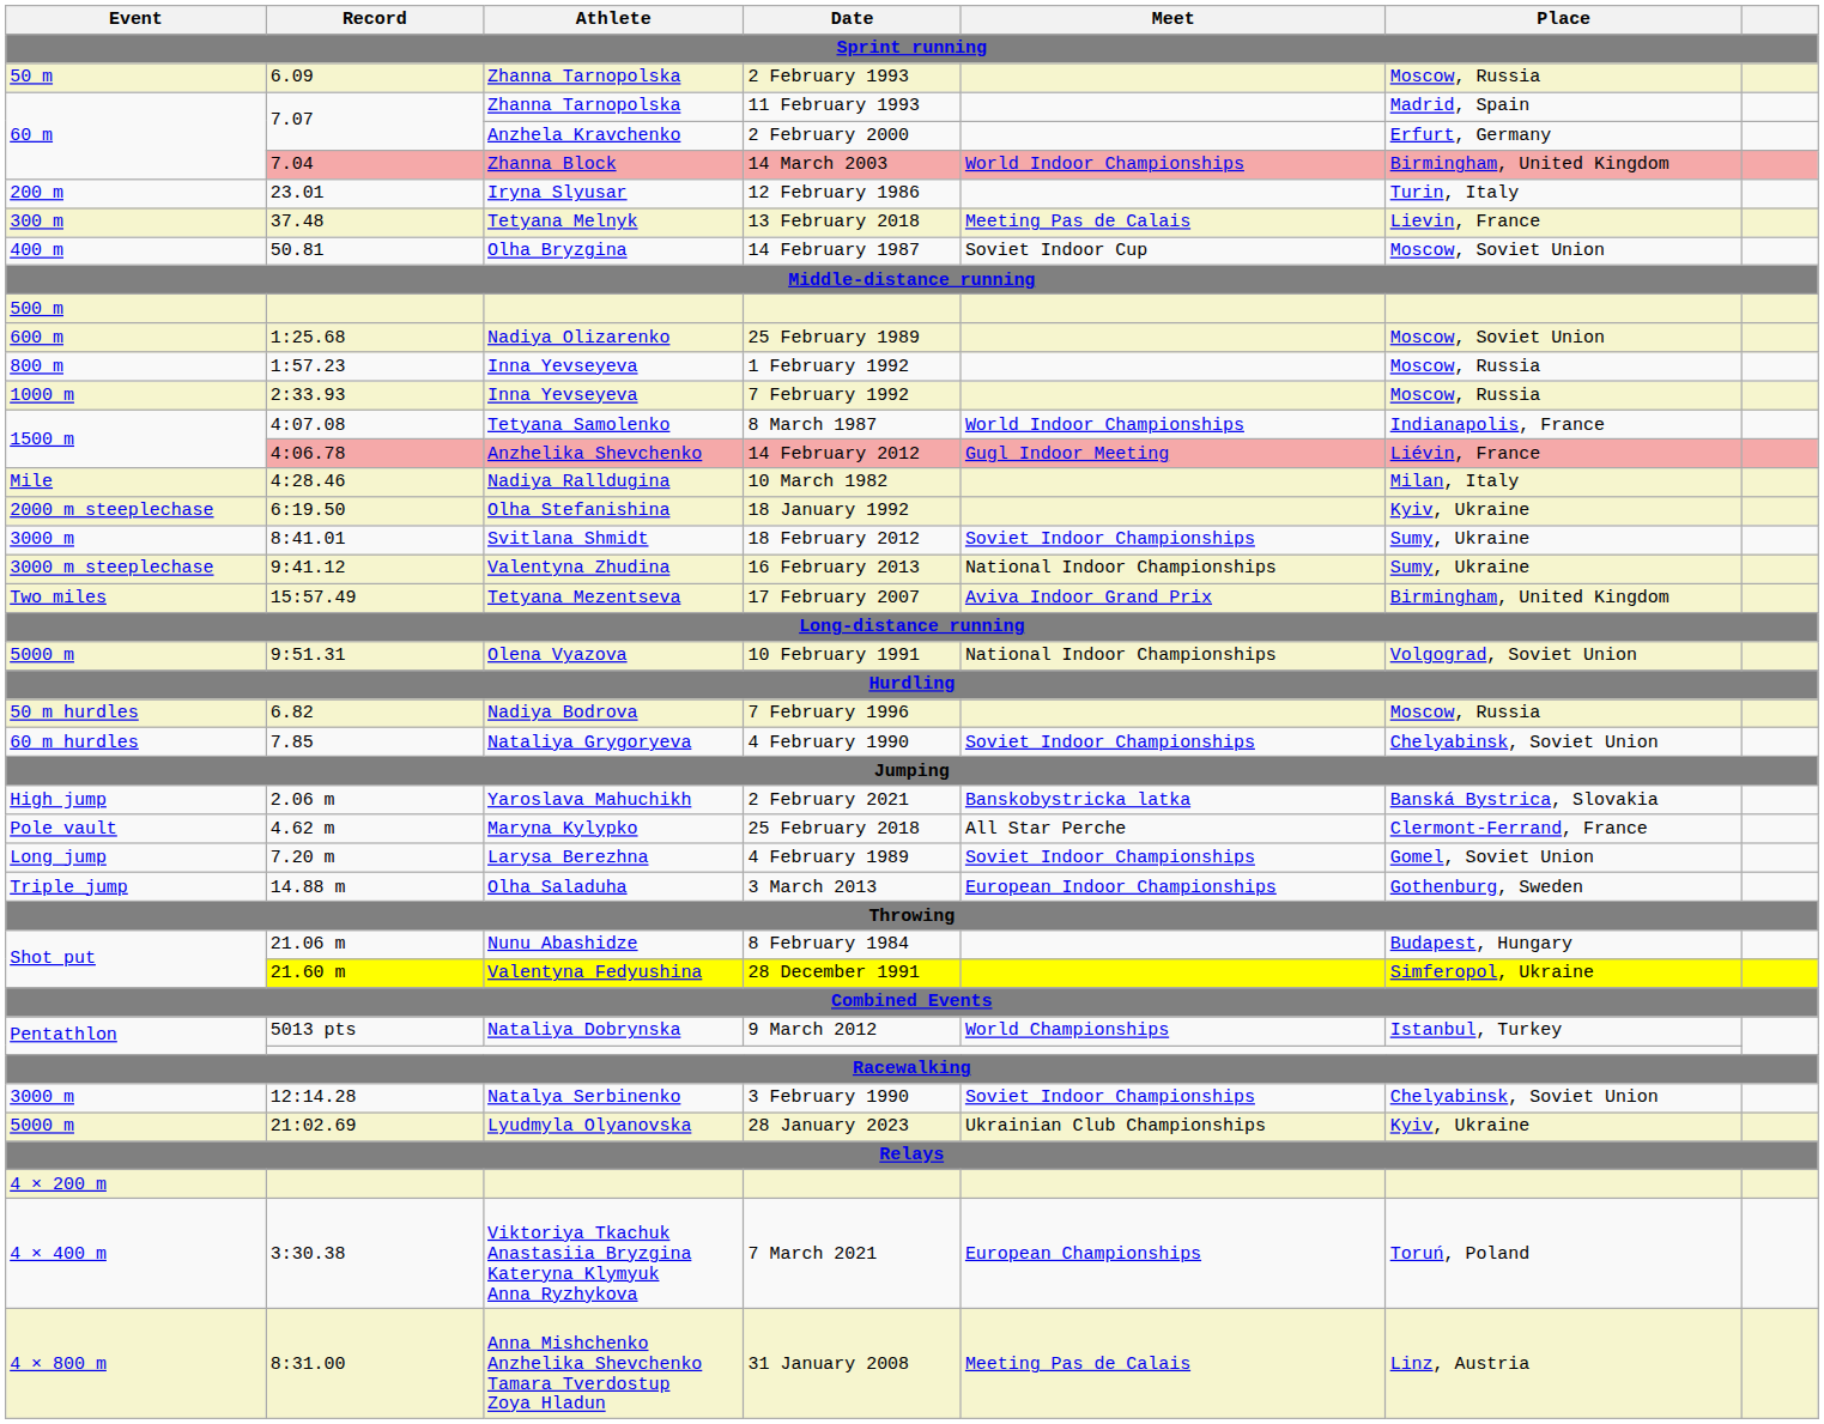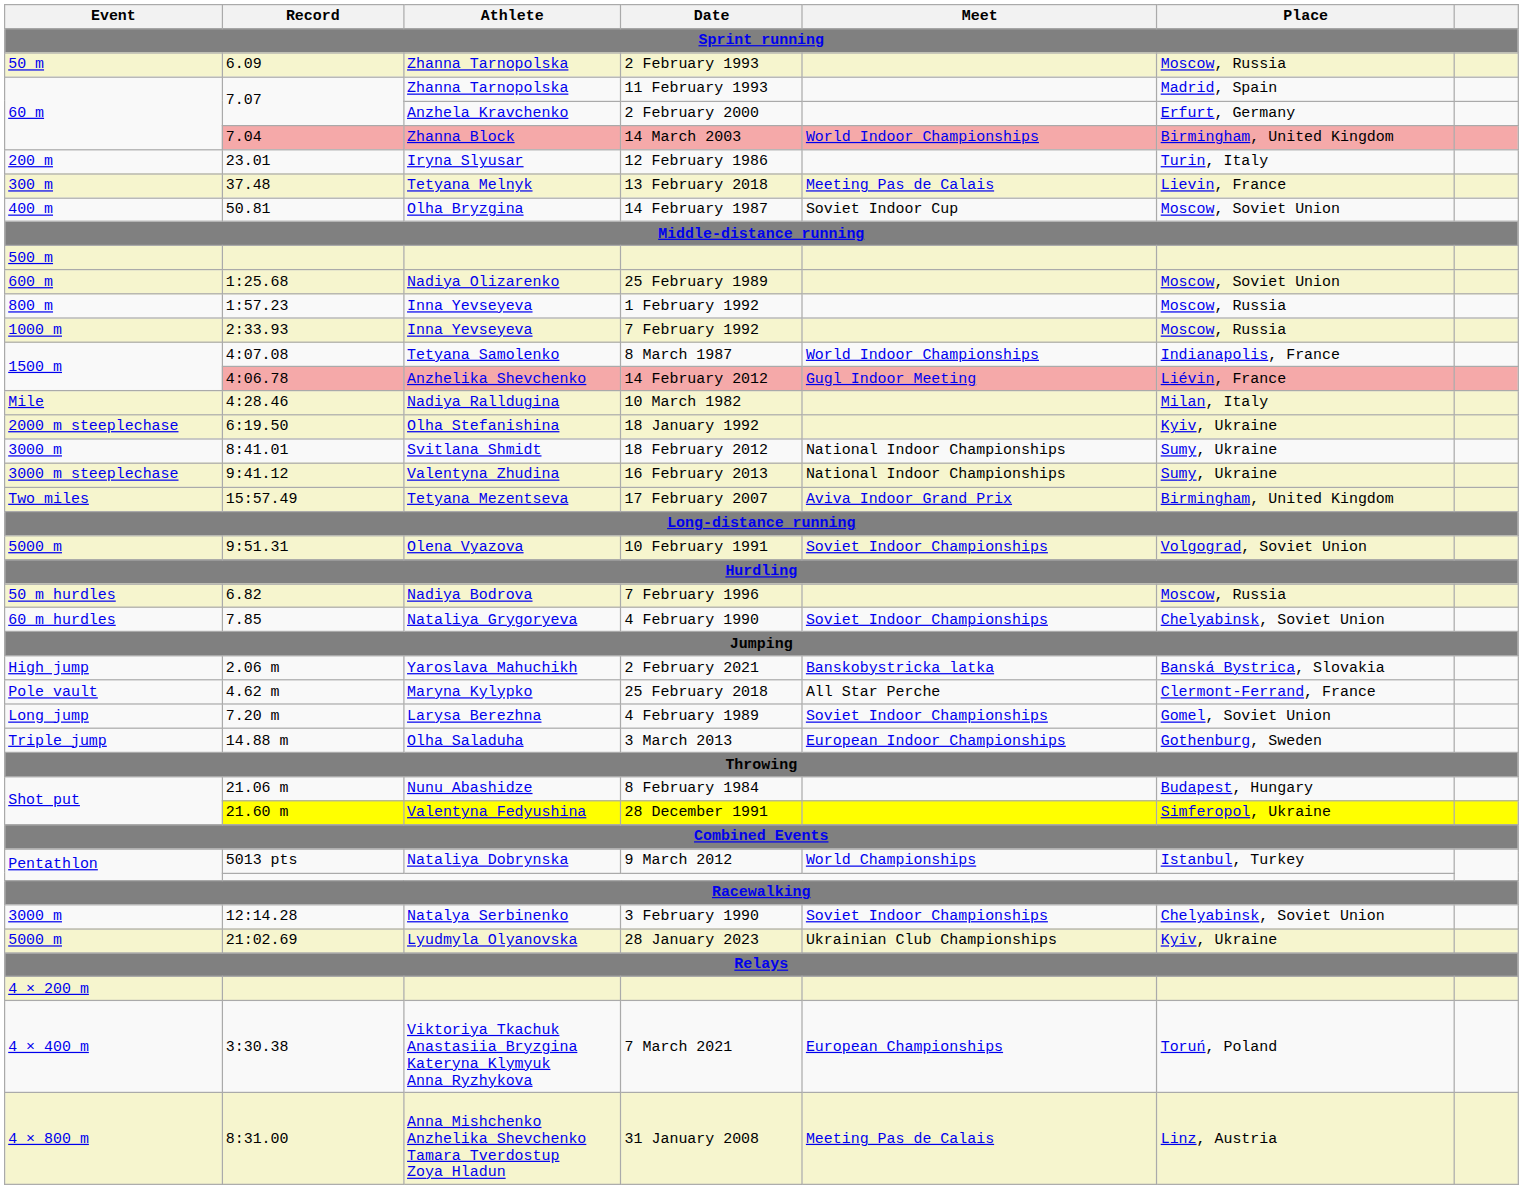 <table class="wikitable" style="font-size:95%">
 <tr>
 <th width=180>Event</th>
 <th width=150>Record</th>
 <th width=180>Athlete</th>
 <th width=150>Date</th>
 <th width=300>Meet</th>
 <th width=250>Place</th>
 <th width=50></th>
 </tr>
 <tr bgcolor="#808080">
 <td colspan=8, align=center><strong><a href='#'>Sprint running</a></strong></td>
 </tr>
 <tr style="background:#f6F5CE;">
 <td><a href='#'>50 m</a></td>
 <td>6.09</td>
 <td><a href='#'>Zhanna Tarnopolska</a></td>
 <td>2 February 1993</td>
 <td></td>
 <td><a href='#'>Moscow</a>, Russia</td>
 <td></td>
 </tr>
 <tr>
 <td rowspan=3><a href='#'>60 m</a></td>
 <td rowspan=2>7.07</td>
 <td><a href='#'>Zhanna Tarnopolska</a></td>
 <td>11 February 1993</td>
 <td></td>
 <td><a href='#'>Madrid</a>, Spain</td>
 <td></td>
 </tr>
 <tr>
 <td><a href='#'>Anzhela Kravchenko</a></td>
 <td>2 February 2000</td>
 <td></td>
 <td><a href='#'>Erfurt</a>, Germany</td>
 <td></td>
 </tr>
 <tr bgcolor=#F5A9A9>
 <td>7.04</td>
 <td><a href='#'>Zhanna Block</a></td>
 <td>14 March 2003</td>
 <td><a href='#'>World Indoor Championships</a></td>
 <td><a href='#'>Birmingham</a>, United Kingdom</td>
 <td></td>
 </tr>
 <tr>
 <td><a href='#'>200 m</a></td>
 <td>23.01</td>
 <td><a href='#'>Iryna Slyusar</a></td>
 <td>12 February 1986</td>
 <td></td>
 <td><a href='#'>Turin</a>, Italy</td>
 <td></td>
 </tr>
 <tr style="background:#f6F5CE;">
 <td><a href='#'>300 m</a></td>
 <td>37.48</td>
 <td><a href='#'>Tetyana Melnyk</a></td>
 <td>13 February 2018</td>
 <td><a href='#'>Meeting Pas de Calais</a></td>
 <td><a href='#'>Lievin</a>, France</td>
 <td align=center></td>
 </tr>
 <tr>
 <td><a href='#'>400 m</a></td>
 <td>50.81</td>
 <td><a href='#'>Olha Bryzgina</a></td>
 <td>14 February 1987</td>
 <td>Soviet Indoor Cup</td>
 <td><a href='#'>Moscow</a>, Soviet Union</td>
 <td></td>
 </tr>
 <tr bgcolor="#808080">
 <td colspan=8, align=center><strong><a href='#'>Middle-distance running</a></strong></td>
 </tr>
 <tr style="background:#f6F5CE;">
 <td><a href='#'>500 m</a></td>
 <td></td>
 <td></td>
 <td></td>
 <td></td>
 <td></td>
 <td></td>
 </tr>
 <tr style="background:#f6F5CE;">
 <td><a href='#'>600 m</a></td>
 <td>1:25.68</td>
 <td><a href='#'>Nadiya Olizarenko</a></td>
 <td>25 February 1989</td>
 <td></td>
 <td><a href='#'>Moscow</a>, Soviet Union</td>
 <td></td>
 </tr>
 <tr>
 <td><a href='#'>800 m</a></td>
 <td>1:57.23</td>
 <td><a href='#'>Inna Yevseyeva</a></td>
 <td>1 February 1992</td>
 <td></td>
 <td><a href='#'>Moscow</a>, Russia</td>
 <td></td>
 </tr>
 <tr style="background:#f6F5CE;">
 <td><a href='#'>1000 m</a></td>
 <td>2:33.93</td>
 <td><a href='#'>Inna Yevseyeva</a></td>
 <td>7 February 1992</td>
 <td></td>
 <td><a href='#'>Moscow</a>, Russia</td>
 <td></td>
 </tr>
 <tr>
 <td rowspan=2><a href='#'>1500 m</a></td>
 <td>4:07.08</td>
 <td><a href='#'>Tetyana Samolenko</a></td>
 <td>8 March 1987</td>
 <td><a href='#'>World Indoor Championships</a></td>
 <td><a href='#'>Indianapolis</a>, France</td>
 <td></td>
 </tr>
 <tr bgcolor=#F5A9A9>
 <td>4:06.78</td>
 <td><a href='#'>Anzhelika Shevchenko</a></td>
 <td>14 February 2012</td>
 <td><a href='#'>Gugl Indoor Meeting</a></td>
 <td><a href='#'>Liévin</a>, France</td>
 <td align=center></td>
 </tr>
 <tr style="background:#f6F5CE;">
 <td><a href='#'>Mile</a></td>
 <td>4:28.46</td>
 <td><a href='#'>Nadiya Ralldugina</a></td>
 <td>10 March 1982</td>
 <td></td>
 <td><a href='#'>Milan</a>, Italy</td>
 <td></td>
 </tr>
 <tr style="background:#f6F5CE;">
 <td><a href='#'>2000 m steeplechase</a></td>
 <td>6:19.50</td>
 <td><a href='#'>Olha Stefanishina</a></td>
 <td>18 January 1992</td>
 <td></td>
 <td><a href='#'>Kyiv</a>, Ukraine</td>
 <td></td>
 </tr>
 <tr>
 <td><a href='#'>3000 m</a></td>
 <td>8:41.01</td>
 <td><a href='#'>Svitlana Shmidt</a></td>
 <td>18 February 2012</td>
-<td><a href='#'>Soviet Indoor Championships</a></td>
+<td>National Indoor Championships</td>
 <td><a href='#'>Sumy</a>, Ukraine</td>
 <td></td>
 </tr>
 <tr style="background:#f6F5CE;">
 <td><a href='#'>3000 m steeplechase</a></td>
 <td>9:41.12</td>
 <td><a href='#'>Valentyna Zhudina</a></td>
 <td>16 February 2013</td>
 <td>National Indoor Championships</td>
 <td><a href='#'>Sumy</a>, Ukraine</td>
 <td align=center></td>
 </tr>
 <tr style="background:#f6F5CE;">
 <td><a href='#'>Two miles</a></td>
 <td>15:57.49</td>
 <td><a href='#'>Tetyana Mezentseva</a></td>
 <td>17 February 2007</td>
 <td><a href='#'>Aviva Indoor Grand Prix</a></td>
 <td><a href='#'>Birmingham</a>, United Kingdom</td>
 <td></td>
 </tr>
 <tr bgcolor="#808080">
 <td colspan=8, align=center><strong><a href='#'>Long-distance running</a></strong></td>
 </tr>
 <tr style="background:#f6F5CE;">
 <td><a href='#'>5000 m</a></td>
 <td>9:51.31</td>
 <td><a href='#'>Olena Vyazova</a></td>
 <td>10 February 1991</td>
-<td>National Indoor Championships</td>
+<td><a href='#'>Soviet Indoor Championships</a></td>
 <td><a href='#'>Volgograd</a>, Soviet Union</td>
 <td></td>
 </tr>
 <tr bgcolor="#808080">
 <td colspan=8, align=center><strong><a href='#'>Hurdling</a></strong></td>
 </tr>
 <tr style="background:#f6F5CE;">
 <td><a href='#'>50 m hurdles</a></td>
 <td>6.82</td>
 <td><a href='#'>Nadiya Bodrova</a></td>
 <td>7 February 1996</td>
 <td></td>
 <td><a href='#'>Moscow</a>, Russia</td>
 <td></td>
 </tr>
 <tr>
 <td><a href='#'>60 m hurdles</a></td>
 <td>7.85</td>
 <td><a href='#'>Nataliya Grygoryeva</a></td>
 <td>4 February 1990</td>
 <td><a href='#'>Soviet Indoor Championships</a></td>
 <td><a href='#'>Chelyabinsk</a>, Soviet Union</td>
 <td></td>
 </tr>
 <tr bgcolor="#808080">
 <td colspan=8, align=center><strong>Jumping</strong></td>
 </tr>
 <tr>
 <td><a href='#'>High jump</a></td>
 <td>2.06 m</td>
 <td><a href='#'>Yaroslava Mahuchikh</a></td>
 <td>2 February 2021</td>
 <td><a href='#'>Banskobystricka latka</a></td>
 <td><a href='#'>Banská Bystrica</a>, Slovakia</td>
 <td align=center></td>
 </tr>
 <tr>
 <td><a href='#'>Pole vault</a></td>
 <td>4.62 m</td>
 <td><a href='#'>Maryna Kylypko</a></td>
 <td>25 February 2018</td>
 <td>All Star Perche</td>
 <td><a href='#'>Clermont-Ferrand</a>, France</td>
 <td align=center></td>
 </tr>
 <tr>
 <td><a href='#'>Long jump</a></td>
 <td>7.20 m</td>
 <td><a href='#'>Larysa Berezhna</a></td>
 <td>4 February 1989</td>
 <td><a href='#'>Soviet Indoor Championships</a></td>
 <td><a href='#'>Gomel</a>, Soviet Union</td>
 <td></td>
 </tr>
 <tr>
 <td><a href='#'>Triple jump</a></td>
 <td>14.88 m</td>
 <td><a href='#'>Olha Saladuha</a></td>
 <td>3 March 2013</td>
 <td><a href='#'>European Indoor Championships</a></td>
 <td><a href='#'>Gothenburg</a>, Sweden</td>
 <td align=center></td>
 </tr>
 <tr bgcolor="#808080">
 <td colspan=8, align=center><strong>Throwing</strong></td>
 </tr>
 <tr>
 <td rowspan=2><a href='#'>Shot put</a></td>
 <td>21.06 m</td>
 <td><a href='#'>Nunu Abashidze</a></td>
 <td>8 February 1984</td>
 <td></td>
 <td><a href='#'>Budapest</a>, Hungary</td>
 <td></td>
 </tr>
 <tr style="background:yellow;">
 <td>21.60 m</td>
 <td><a href='#'>Valentyna Fedyushina</a></td>
 <td>28 December 1991</td>
 <td></td>
 <td><a href='#'>Simferopol</a>, Ukraine</td>
 <td></td>
 </tr>
 <tr bgcolor="#808080">
 <td colspan=8, align=center><strong><a href='#'>Combined Events</a></strong></td>
 </tr>
 <tr>
 <td rowspan=2><a href='#'>Pentathlon</a></td>
 <td>5013 pts</td>
 <td><a href='#'>Nataliya Dobrynska</a></td>
 <td>9 March 2012</td>
 <td><a href='#'>World Championships</a></td>
 <td><a href='#'>Istanbul</a>, Turkey</td>
 <td rowspan=2, align=center></td>
 </tr>
 <tr>
 <td colspan=5></td>
 </tr>
 <tr bgcolor="#808080">
 <td colspan=8, align=center><strong><a href='#'>Racewalking</a></strong></td>
 </tr>
 <tr>
 <td><a href='#'>3000 m</a></td>
 <td>12:14.28</td>
 <td><a href='#'>Natalya Serbinenko</a></td>
 <td>3 February 1990</td>
 <td><a href='#'>Soviet Indoor Championships</a></td>
 <td><a href='#'>Chelyabinsk</a>, Soviet Union</td>
 <td></td>
 </tr>
 <tr style="background:#f6F5CE;">
 <td><a href='#'>5000 m</a></td>
 <td>21:02.69</td>
 <td><a href='#'>Lyudmyla Olyanovska</a></td>
 <td>28 January 2023</td>
 <td>Ukrainian Club Championships</td>
 <td><a href='#'>Kyiv</a>, Ukraine</td>
 <td></td>
 </tr>
 <tr bgcolor="#808080">
 <td colspan=8, align=center><strong><a href='#'>Relays</a></strong></td>
 </tr>
 <tr style="background:#f6F5CE;">
 <td><a href='#'>4 × 200 m</a></td>
 <td></td>
 <td></td>
 <td></td>
 <td></td>
 <td></td>
 <td></td>
 </tr>
 <tr>
 <td><a href='#'>4 × 400 m</a></td>
 <td>3:30.38</td>
 <td><br><a href='#'>Viktoriya Tkachuk</a><br><a href='#'>Anastasiia Bryzgina</a><br><a href='#'>Kateryna Klymyuk</a><br><a href='#'>Anna Ryzhykova</a></td>
 <td>7 March 2021</td>
 <td><a href='#'>European Championships</a></td>
 <td><a href='#'>Toruń</a>, Poland</td>
 <td></td>
 </tr>
 <tr style="background:#f6F5CE;">
 <td><a href='#'>4 × 800 m</a></td>
 <td>8:31.00</td>
 <td><br><a href='#'>Anna Mishchenko</a><br><a href='#'>Anzhelika Shevchenko</a><br><a href='#'>Tamara Tverdostup</a><br><a href='#'>Zoya Hladun</a></td>
 <td>31 January 2008</td>
 <td><a href='#'>Meeting Pas de Calais</a></td>
 <td><a href='#'>Linz</a>, Austria</td>
 <td></td>
 </tr>
 </table>
